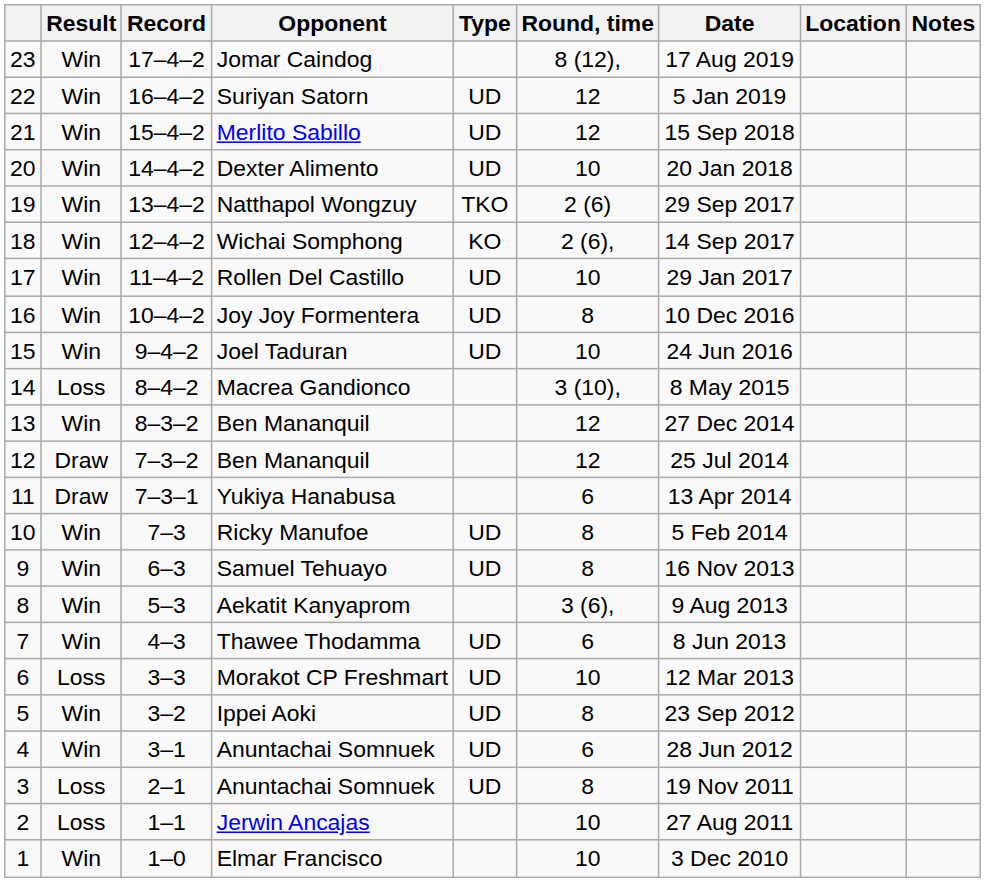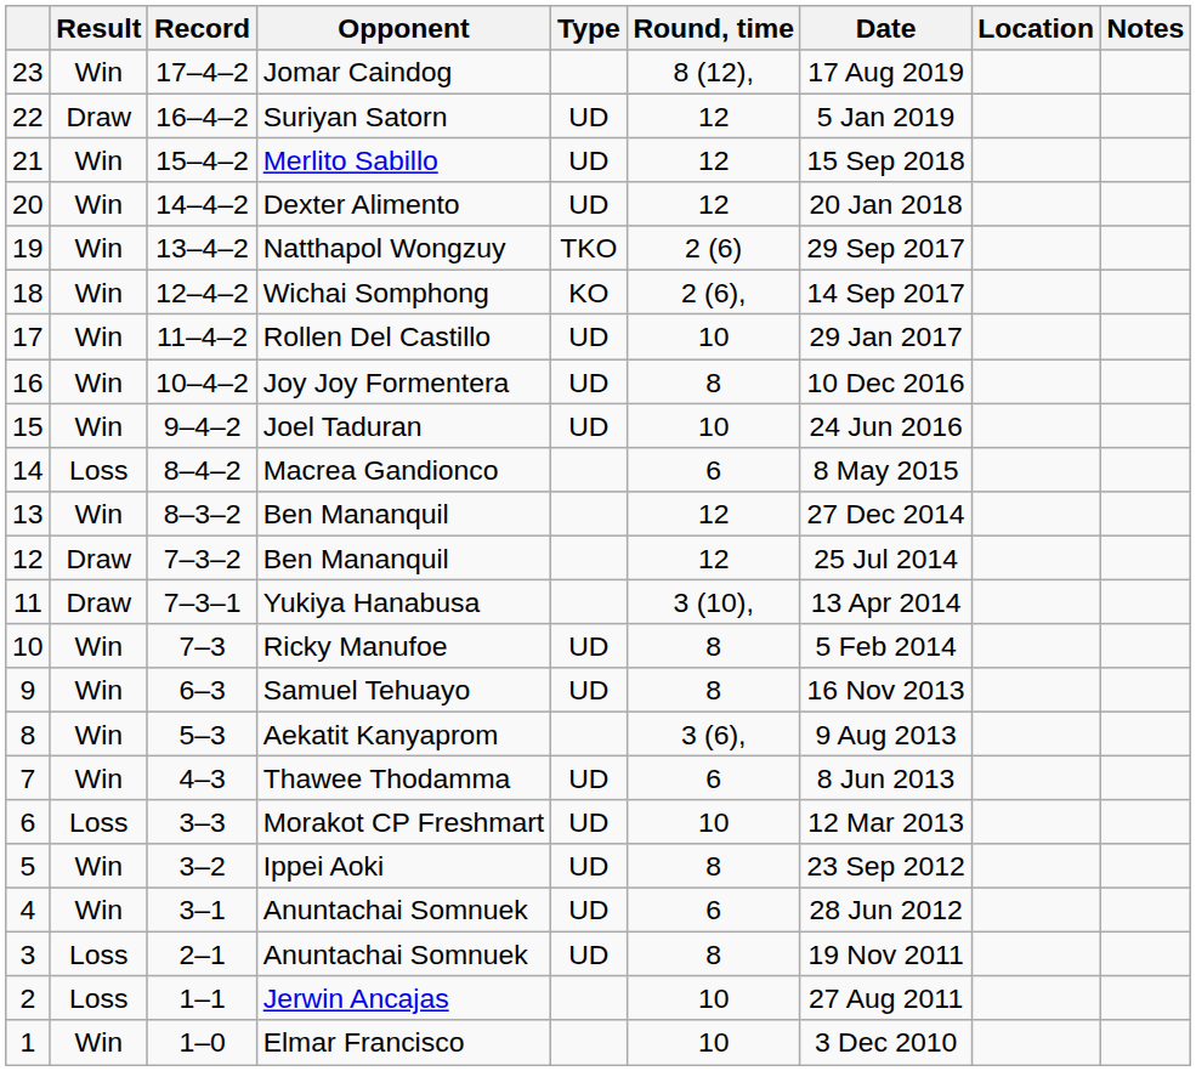 <table class="wikitable" style="text-align:center; font-size:95%">
 <tr>
 <th></th>
 <th>Result</th>
 <th>Record</th>
 <th>Opponent</th>
 <th>Type</th>
 <th>Round, time</th>
 <th>Date</th>
 <th>Location</th>
 <th>Notes</th>
 </tr>
 <tr>
 <td>23</td>
 <td>Win</td>
 <td>17–4–2</td>
 <td align=left> Jomar Caindog</td>
 <td></td>
 <td>8 (12), </td>
 <td>17 Aug 2019</td>
 <td align=left></td>
 <td align=left></td>
 </tr>
 <tr>
 <td>22</td>
-<td>Win</td>
+<td>Draw</td>
 <td>16–4–2</td>
 <td align=left> Suriyan Satorn</td>
 <td>UD</td>
 <td>12</td>
 <td>5 Jan 2019</td>
 <td align=left></td>
 <td align=left></td>
 </tr>
 <tr>
 <td>21</td>
 <td>Win</td>
 <td>15–4–2</td>
 <td align=left> <a href='#'>Merlito Sabillo</a></td>
 <td>UD</td>
 <td>12</td>
 <td>15 Sep 2018</td>
 <td align=left></td>
 <td align=left></td>
 </tr>
 <tr>
 <td>20</td>
 <td>Win</td>
 <td>14–4–2</td>
 <td align=left> Dexter Alimento</td>
 <td>UD</td>
-<td>10</td>
+<td>12</td>
 <td>20 Jan 2018</td>
 <td align=left></td>
 <td align=left></td>
 </tr>
 <tr>
 <td>19</td>
 <td>Win</td>
 <td>13–4–2</td>
 <td align=left> Natthapol Wongzuy</td>
 <td>TKO</td>
 <td>2 (6)</td>
 <td>29 Sep 2017</td>
 <td align=left></td>
 <td></td>
 </tr>
 <tr>
 <td>18</td>
 <td>Win</td>
 <td>12–4–2</td>
 <td align=left> Wichai Somphong</td>
 <td>KO</td>
 <td>2 (6), </td>
 <td>14 Sep 2017</td>
 <td align=left></td>
 <td></td>
 </tr>
 <tr>
 <td>17</td>
 <td>Win</td>
 <td>11–4–2</td>
 <td align=left> Rollen Del Castillo</td>
 <td>UD</td>
 <td>10</td>
 <td>29 Jan 2017</td>
 <td align=left></td>
 <td></td>
 </tr>
 <tr>
 <td>16</td>
 <td>Win</td>
 <td>10–4–2</td>
 <td align=left> Joy Joy Formentera</td>
 <td>UD</td>
 <td>8</td>
 <td>10 Dec 2016</td>
 <td align=left></td>
 <td align=left></td>
 </tr>
 <tr>
 <td>15</td>
 <td>Win</td>
 <td>9–4–2</td>
 <td align=left> Joel Taduran</td>
 <td>UD</td>
 <td>10</td>
 <td>24 Jun 2016</td>
 <td align=left></td>
 <td align=left></td>
 </tr>
 <tr>
 <td>14</td>
 <td>Loss</td>
 <td>8–4–2</td>
 <td align=left> Macrea Gandionco</td>
 <td></td>
-<td>3 (10), </td>
+<td>6</td>
 <td>8 May 2015</td>
 <td align=left></td>
 <td align=left></td>
 </tr>
 <tr>
 <td>13</td>
 <td>Win</td>
 <td>8–3–2</td>
 <td align=left> Ben Mananquil</td>
 <td></td>
 <td>12</td>
 <td>27 Dec 2014</td>
 <td align=left></td>
 <td align=left></td>
 </tr>
 <tr>
 <td>12</td>
 <td>Draw</td>
 <td>7–3–2</td>
 <td align=left> Ben Mananquil</td>
 <td></td>
 <td>12</td>
 <td>25 Jul 2014</td>
 <td align=left></td>
 <td></td>
 </tr>
 <tr>
 <td>11</td>
 <td>Draw</td>
 <td>7–3–1</td>
 <td align=left> Yukiya Hanabusa</td>
 <td></td>
-<td>6</td>
+<td>3 (10), </td>
 <td>13 Apr 2014</td>
 <td align=left></td>
 <td></td>
 </tr>
 <tr>
 <td>10</td>
 <td>Win</td>
 <td>7–3</td>
 <td align=left> Ricky Manufoe</td>
 <td>UD</td>
 <td>8</td>
 <td>5 Feb 2014</td>
 <td align=left></td>
 <td></td>
 </tr>
 <tr>
 <td>9</td>
 <td>Win</td>
 <td>6–3</td>
 <td align=left> Samuel Tehuayo</td>
 <td>UD</td>
 <td>8</td>
 <td>16 Nov 2013</td>
 <td align=left></td>
 <td></td>
 </tr>
 <tr>
 <td>8</td>
 <td>Win</td>
 <td>5–3</td>
 <td align=left> Aekatit Kanyaprom</td>
 <td></td>
 <td>3 (6), </td>
 <td>9 Aug 2013</td>
 <td align=left></td>
 <td></td>
 </tr>
 <tr>
 <td>7</td>
 <td>Win</td>
 <td>4–3</td>
 <td align=left> Thawee Thodamma</td>
 <td>UD</td>
 <td>6</td>
 <td>8 Jun 2013</td>
 <td align=left></td>
 <td></td>
 </tr>
 <tr>
 <td>6</td>
 <td>Loss</td>
 <td>3–3</td>
 <td align=left> Morakot CP Freshmart</td>
 <td>UD</td>
 <td>10</td>
 <td>12 Mar 2013</td>
 <td align=left></td>
 <td align=left></td>
 </tr>
 <tr>
 <td>5</td>
 <td>Win</td>
 <td>3–2</td>
 <td align=left> Ippei Aoki</td>
 <td>UD</td>
 <td>8</td>
 <td>23 Sep 2012</td>
 <td align=left></td>
 <td></td>
 </tr>
 <tr>
 <td>4</td>
 <td>Win</td>
 <td>3–1</td>
 <td align=left> Anuntachai Somnuek</td>
 <td>UD</td>
 <td>6</td>
 <td>28 Jun 2012</td>
 <td align=left></td>
 <td></td>
 </tr>
 <tr>
 <td>3</td>
 <td>Loss</td>
 <td>2–1</td>
 <td align=left> Anuntachai Somnuek</td>
 <td>UD</td>
 <td>8</td>
 <td>19 Nov 2011</td>
 <td align=left></td>
 <td></td>
 </tr>
 <tr>
 <td>2</td>
 <td>Loss</td>
 <td>1–1</td>
 <td align=left> <a href='#'>Jerwin Ancajas</a></td>
 <td></td>
 <td>10</td>
 <td>27 Aug 2011</td>
 <td align=left></td>
 <td></td>
 </tr>
 <tr>
 <td>1</td>
 <td>Win</td>
 <td>1–0</td>
 <td align=left> Elmar Francisco</td>
 <td></td>
 <td>10</td>
 <td>3 Dec 2010</td>
 <td align=left></td>
 <td align=left></td>
 </tr>
 <tr>
 </tr>
 </table>
